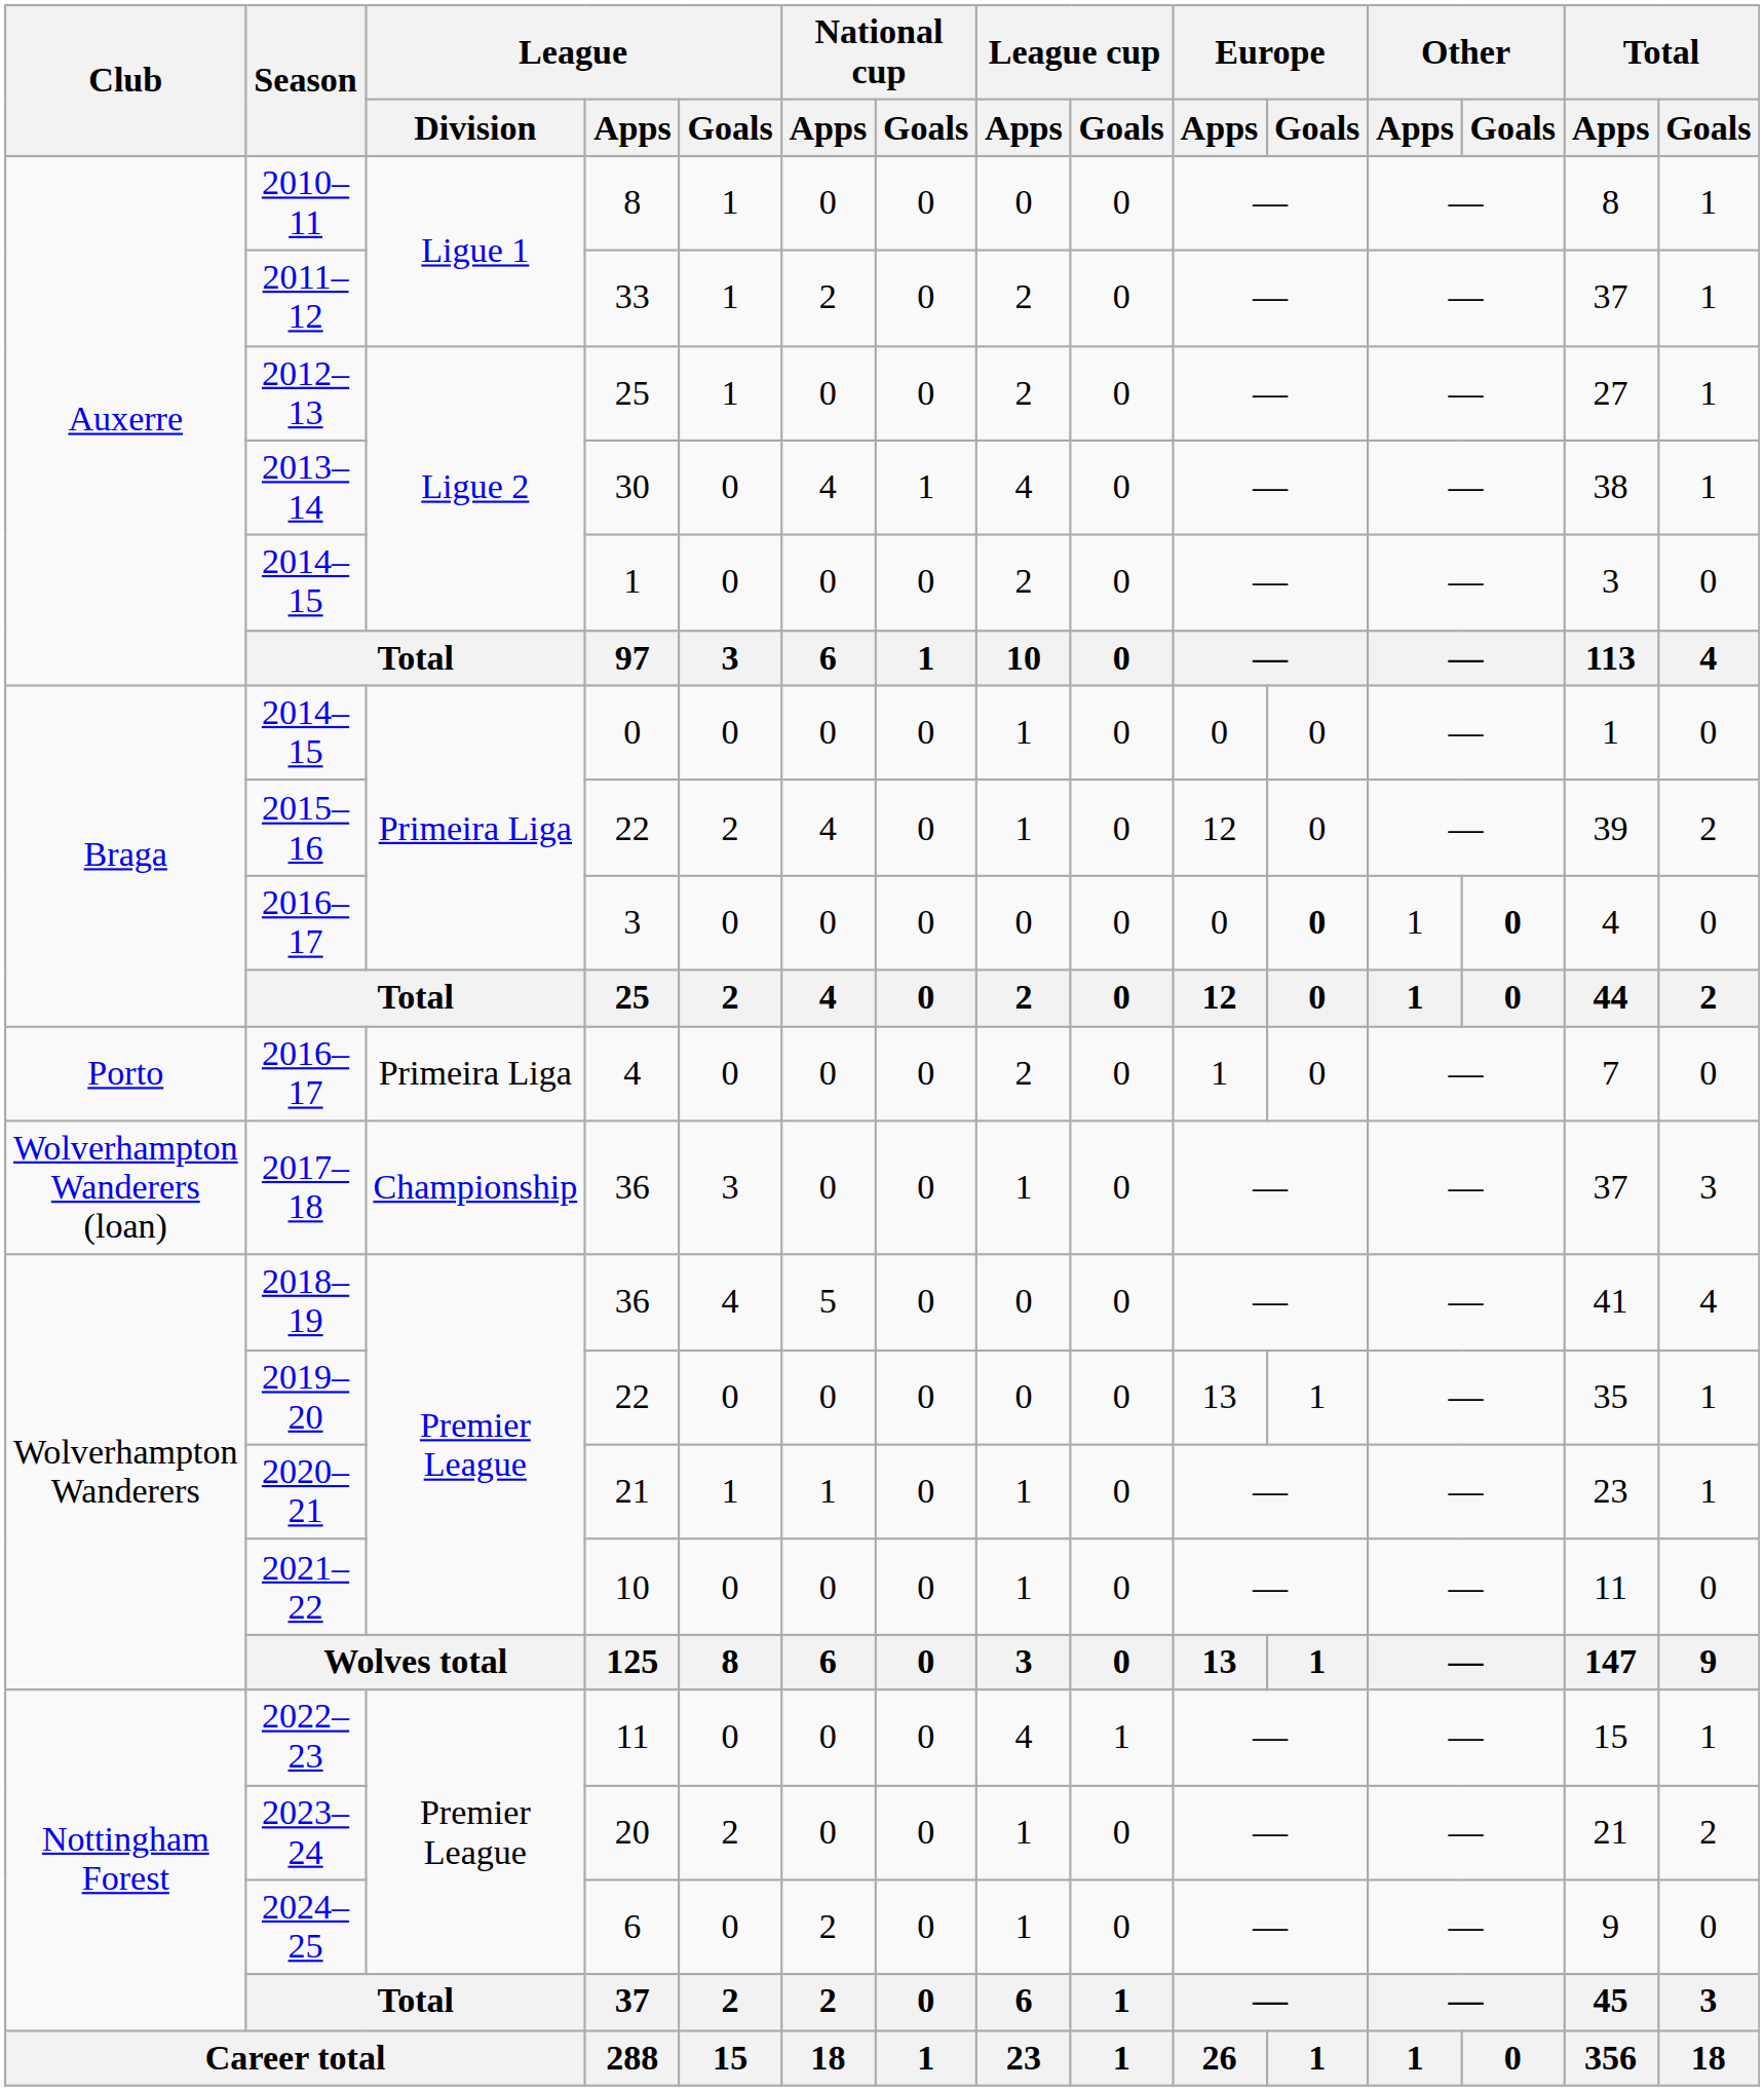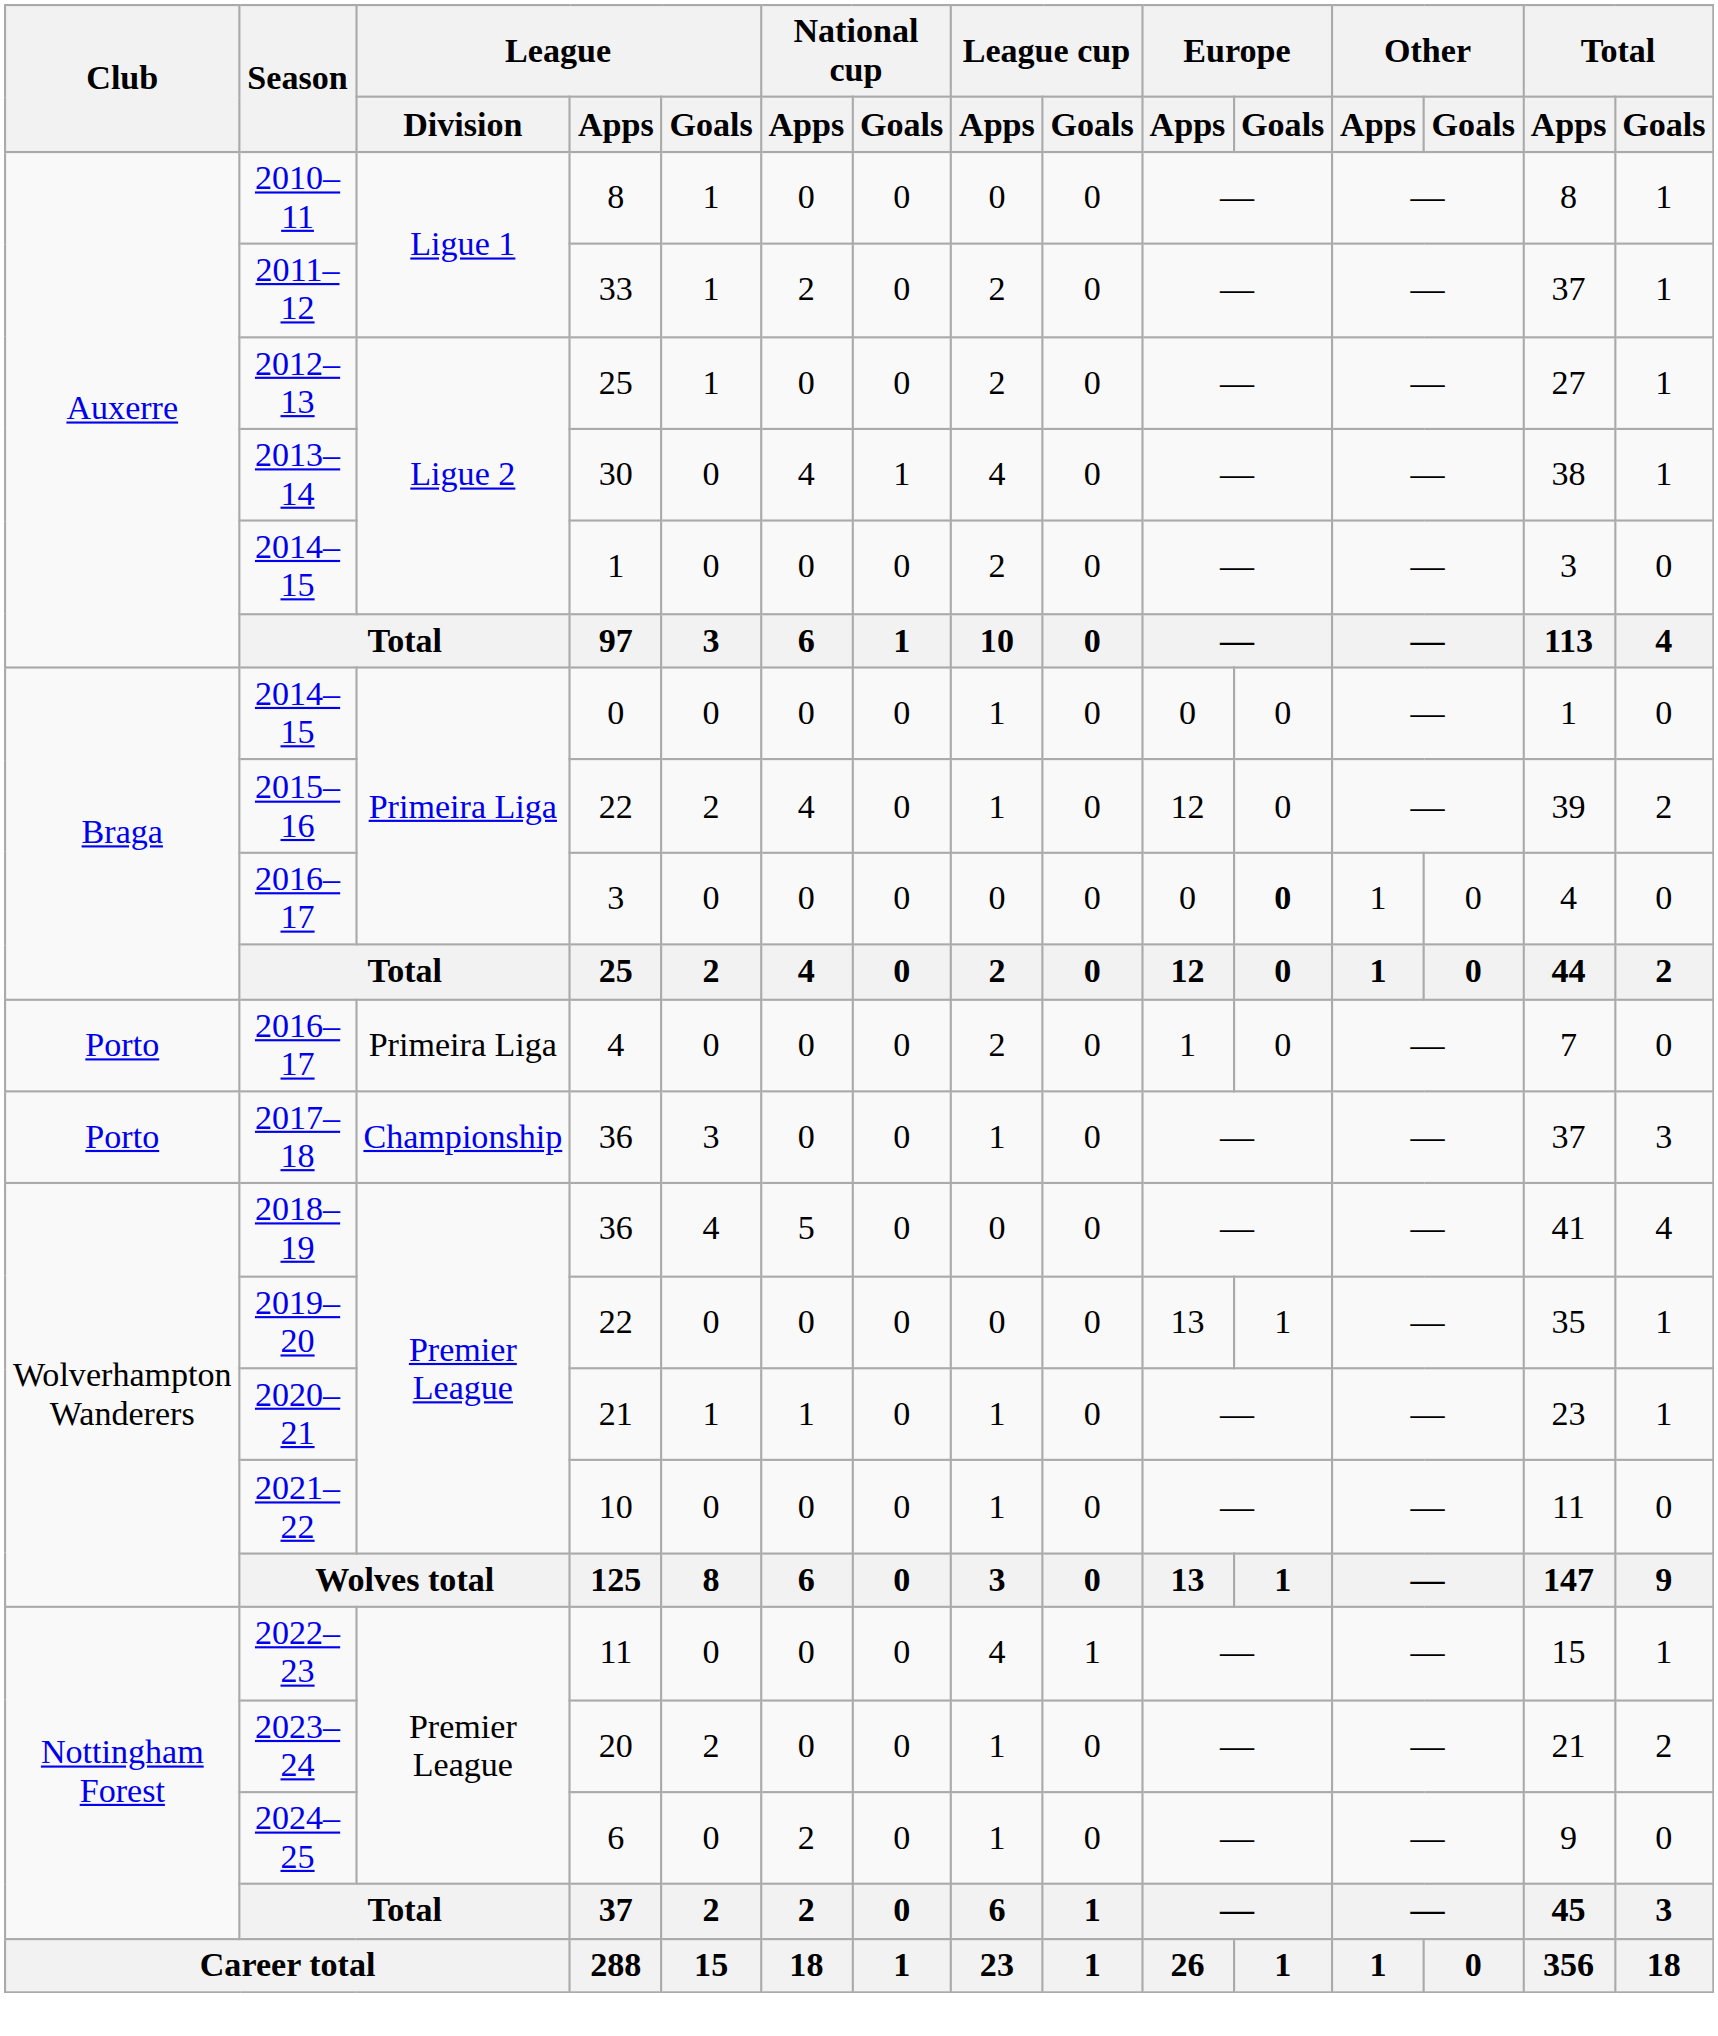 <table class="wikitable" style="text-align: center">
 <tr>
 <th rowspan="2">Club</th>
 <th rowspan="2">Season</th>
 <th colspan="3">League</th>
 <th colspan="2">National cup</th>
 <th colspan="2">League cup</th>
 <th colspan="2">Europe</th>
 <th colspan="2">Other</th>
 <th colspan="2">Total</th>
 </tr>
 <tr>
 <th>Division</th>
 <th>Apps</th>
 <th>Goals</th>
 <th>Apps</th>
 <th>Goals</th>
 <th>Apps</th>
 <th>Goals</th>
 <th>Apps</th>
 <th>Goals</th>
 <th>Apps</th>
 <th>Goals</th>
 <th>Apps</th>
 <th>Goals</th>
 </tr>
 <tr>
 <td rowspan="6"><a href='#'>Auxerre</a></td>
 <td><a href='#'>2010–11</a></td>
 <td rowspan="2"><a href='#'>Ligue 1</a></td>
 <td>8</td>
 <td>1</td>
 <td>0</td>
 <td>0</td>
 <td>0</td>
 <td>0</td>
 <td colspan="2">—</td>
 <td colspan="2">—</td>
 <td>8</td>
 <td>1</td>
 </tr>
 <tr>
 <td><a href='#'>2011–12</a></td>
 <td>33</td>
 <td>1</td>
 <td>2</td>
 <td>0</td>
 <td>2</td>
 <td>0</td>
 <td colspan="2">—</td>
 <td colspan="2">—</td>
 <td>37</td>
 <td>1</td>
 </tr>
 <tr>
 <td><a href='#'>2012–13</a></td>
 <td rowspan="3"><a href='#'>Ligue 2</a></td>
 <td>25</td>
 <td>1</td>
 <td>0</td>
 <td>0</td>
 <td>2</td>
 <td>0</td>
 <td colspan="2">—</td>
 <td colspan="2">—</td>
 <td>27</td>
 <td>1</td>
 </tr>
 <tr>
 <td><a href='#'>2013–14</a></td>
 <td>30</td>
 <td>0</td>
 <td>4</td>
 <td>1</td>
 <td>4</td>
 <td>0</td>
 <td colspan="2">—</td>
 <td colspan="2">—</td>
 <td>38</td>
 <td>1</td>
 </tr>
 <tr>
 <td><a href='#'>2014–15</a></td>
 <td>1</td>
 <td>0</td>
 <td>0</td>
 <td>0</td>
 <td>2</td>
 <td>0</td>
 <td colspan="2">—</td>
 <td colspan="2">—</td>
 <td>3</td>
 <td>0</td>
 </tr>
 <tr>
 <th colspan="2">Total</th>
 <th>97</th>
 <th>3</th>
 <th>6</th>
 <th>1</th>
 <th>10</th>
 <th>0</th>
 <th colspan="2">—</th>
 <th colspan="2">—</th>
 <th>113</th>
 <th>4</th>
 </tr>
 <tr>
 <td rowspan="4"><a href='#'>Braga</a></td>
 <td><a href='#'>2014–15</a></td>
 <td rowspan="3"><a href='#'>Primeira Liga</a></td>
 <td>0</td>
 <td>0</td>
 <td>0</td>
 <td>0</td>
 <td>1</td>
 <td>0</td>
 <td>0</td>
 <td>0</td>
 <td colspan="2">—</td>
 <td>1</td>
 <td>0</td>
 </tr>
 <tr>
 <td><a href='#'>2015–16</a></td>
 <td>22</td>
 <td>2</td>
 <td>4</td>
 <td>0</td>
 <td>1</td>
 <td>0</td>
 <td>12</td>
 <td>0</td>
 <td colspan="2">—</td>
 <td>39</td>
 <td>2</td>
 </tr>
 <tr>
 <td><a href='#'>2016–17</a></td>
 <td>3</td>
 <td>0</td>
 <td>0</td>
 <td>0</td>
 <td>0</td>
 <td>0</td>
 <td>0</td>
 <td><strong>0</strong></td>
 <td>1</td>
-<td><strong>0</strong></td>
+<td>0</td>
 <td>4</td>
 <td>0</td>
 </tr>
 <tr>
 <th colspan="2">Total</th>
 <th>25</th>
 <th>2</th>
 <th>4</th>
 <th>0</th>
 <th>2</th>
 <th>0</th>
 <th>12</th>
 <th>0</th>
 <th>1</th>
 <th>0</th>
 <th>44</th>
 <th>2</th>
 </tr>
 <tr>
 <td><a href='#'>Porto</a></td>
 <td><a href='#'>2016–17</a></td>
 <td>Primeira Liga</td>
 <td>4</td>
 <td>0</td>
 <td>0</td>
 <td>0</td>
 <td>2</td>
 <td>0</td>
 <td>1</td>
 <td>0</td>
 <td colspan="2">—</td>
 <td>7</td>
 <td>0</td>
 </tr>
 <tr>
-<td><a href='#'>Wolverhampton Wanderers</a> (loan)</td>
+<td><a href='#'>Porto</a></td>
 <td><a href='#'>2017–18</a></td>
 <td><a href='#'>Championship</a></td>
 <td>36</td>
 <td>3</td>
 <td>0</td>
 <td>0</td>
 <td>1</td>
 <td>0</td>
 <td colspan="2">—</td>
 <td colspan="2">—</td>
 <td>37</td>
 <td>3</td>
 </tr>
 <tr>
 <td rowspan="5">Wolverhampton Wanderers</td>
 <td><a href='#'>2018–19</a></td>
 <td rowspan="4"><a href='#'>Premier League</a></td>
 <td>36</td>
 <td>4</td>
 <td>5</td>
 <td>0</td>
 <td>0</td>
 <td>0</td>
 <td colspan="2">—</td>
 <td colspan="2">—</td>
 <td>41</td>
 <td>4</td>
 </tr>
 <tr>
 <td><a href='#'>2019–20</a></td>
 <td>22</td>
 <td>0</td>
 <td>0</td>
 <td>0</td>
 <td>0</td>
 <td>0</td>
 <td>13</td>
 <td>1</td>
 <td colspan="2">—</td>
 <td>35</td>
 <td>1</td>
 </tr>
 <tr>
 <td><a href='#'>2020–21</a></td>
 <td>21</td>
 <td>1</td>
 <td>1</td>
 <td>0</td>
 <td>1</td>
 <td>0</td>
 <td colspan="2">—</td>
 <td colspan="2">—</td>
 <td>23</td>
 <td>1</td>
 </tr>
 <tr>
 <td><a href='#'>2021–22</a></td>
 <td>10</td>
 <td>0</td>
 <td>0</td>
 <td>0</td>
 <td>1</td>
 <td>0</td>
 <td colspan="2">—</td>
 <td colspan="2">—</td>
 <td>11</td>
 <td>0</td>
 </tr>
 <tr>
 <th colspan="2">Wolves total</th>
 <th>125</th>
 <th>8</th>
 <th>6</th>
 <th>0</th>
 <th>3</th>
 <th>0</th>
 <th>13</th>
 <th>1</th>
 <th colspan="2">—</th>
 <th>147</th>
 <th>9</th>
 </tr>
 <tr>
 <td rowspan="4"><a href='#'>Nottingham Forest</a></td>
 <td><a href='#'>2022–23</a></td>
 <td rowspan="3">Premier League</td>
 <td>11</td>
 <td>0</td>
 <td>0</td>
 <td>0</td>
 <td>4</td>
 <td>1</td>
 <td colspan="2">—</td>
 <td colspan="2">—</td>
 <td>15</td>
 <td>1</td>
 </tr>
 <tr>
 <td><a href='#'>2023–24</a></td>
 <td>20</td>
 <td>2</td>
 <td>0</td>
 <td>0</td>
 <td>1</td>
 <td>0</td>
 <td colspan="2">—</td>
 <td colspan="2">—</td>
 <td>21</td>
 <td>2</td>
 </tr>
 <tr>
 <td><a href='#'>2024–25</a></td>
 <td>6</td>
 <td>0</td>
 <td>2</td>
 <td>0</td>
 <td>1</td>
 <td>0</td>
 <td colspan=2>—</td>
 <td colspan=2>—</td>
 <td>9</td>
 <td>0</td>
 </tr>
 <tr>
 <th colspan="2">Total</th>
 <th>37</th>
 <th>2</th>
 <th>2</th>
 <th>0</th>
 <th>6</th>
 <th>1</th>
 <th colspan="2">—</th>
 <th colspan="2">—</th>
 <th>45</th>
 <th>3</th>
 </tr>
 <tr>
 <th colspan="3">Career total</th>
 <th>288</th>
 <th>15</th>
 <th>18</th>
 <th>1</th>
 <th>23</th>
 <th>1</th>
 <th>26</th>
 <th>1</th>
 <th>1</th>
 <th>0</th>
 <th>356</th>
 <th>18</th>
 </tr>
 </table>
